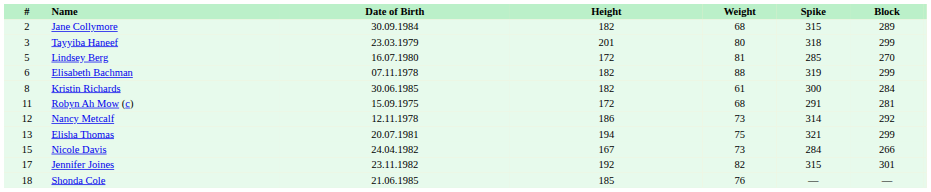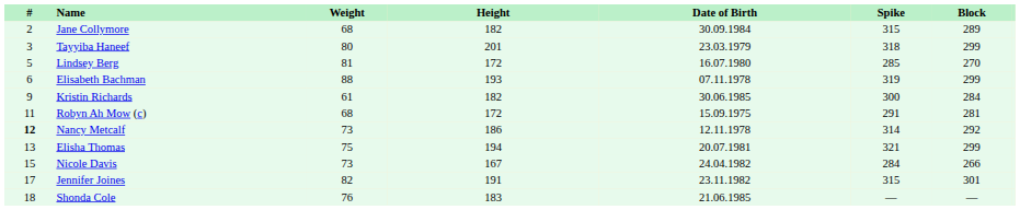 <table border=0 cellpadding=2 cellspacing=0  |- bgcolor=#FFECCE style="text-align:center; font-size:90%;" width=100%>
 <tr bgcolor=#BBF0C9>
 <th width=5%>#</th>
 <th width=25% align=left>Name</th>
+<th width=8%>Weight</th>
+<th width=21%>Height</th>
 <th width=25%>Date of Birth</th>
-<th width=21%>Height</th>
-<th width=8%>Weight</th>
 <th width=8%>Spike</th>
 <th width=8%>Block</th>
 <th></th>
 </tr>
 <tr bgcolor=#E7FAEC>
 <td>2</td>
 <td align=left><a href='#'>Jane Collymore</a></td>
+<td>68</td>
+<td>182</td>
 <td>30.09.1984</td>
-<td>182</td>
-<td>68</td>
 <td>315</td>
 <td>289</td>
 <td></td>
 </tr>
 <tr bgcolor=#E7FAEC>
 <td>3</td>
 <td align=left><a href='#'>Tayyiba Haneef</a></td>
+<td>80</td>
+<td>201</td>
 <td>23.03.1979</td>
-<td>201</td>
-<td>80</td>
 <td>318</td>
 <td>299</td>
 <td></td>
 </tr>
 <tr bgcolor=#E7FAEC>
 <td>5</td>
 <td align=left><a href='#'>Lindsey Berg</a></td>
+<td>81</td>
+<td>172</td>
 <td>16.07.1980</td>
-<td>172</td>
-<td>81</td>
 <td>285</td>
 <td>270</td>
 <td></td>
 </tr>
 <tr bgcolor=#E7FAEC>
 <td>6</td>
 <td align=left><a href='#'>Elisabeth Bachman</a></td>
+<td>88</td>
+<td>193</td>
 <td>07.11.1978</td>
-<td>182</td>
-<td>88</td>
 <td>319</td>
 <td>299</td>
 <td></td>
 </tr>
 <tr bgcolor=#E7FAEC>
-<td>8</td>
+<td>9</td>
 <td align=left><a href='#'>Kristin Richards</a></td>
+<td>61</td>
+<td>182</td>
 <td>30.06.1985</td>
-<td>182</td>
-<td>61</td>
 <td>300</td>
 <td>284</td>
 <td></td>
 </tr>
 <tr bgcolor=#E7FAEC>
 <td>11</td>
 <td align=left><a href='#'>Robyn Ah Mow</a> (<a href='#'>c</a>)</td>
+<td>68</td>
+<td>172</td>
 <td>15.09.1975</td>
-<td>172</td>
-<td>68</td>
 <td>291</td>
 <td>281</td>
 <td></td>
 </tr>
 <tr bgcolor=#E7FAEC>
-<td>12</td>
+<td><strong>12</strong></td>
 <td align=left><a href='#'>Nancy Metcalf</a></td>
+<td>73</td>
+<td>186</td>
 <td>12.11.1978</td>
-<td>186</td>
-<td>73</td>
 <td>314</td>
 <td>292</td>
 <td></td>
 </tr>
 <tr bgcolor=#E7FAEC>
 <td>13</td>
 <td align=left><a href='#'>Elisha Thomas</a></td>
+<td>75</td>
+<td>194</td>
 <td>20.07.1981</td>
-<td>194</td>
-<td>75</td>
 <td>321</td>
 <td>299</td>
 <td></td>
 </tr>
 <tr bgcolor=#E7FAEC>
 <td>15</td>
 <td align=left><a href='#'>Nicole Davis</a></td>
+<td>73</td>
+<td>167</td>
 <td>24.04.1982</td>
-<td>167</td>
-<td>73</td>
 <td>284</td>
 <td>266</td>
 <td></td>
 </tr>
 <tr bgcolor=#E7FAEC>
 <td>17</td>
 <td align=left><a href='#'>Jennifer Joines</a></td>
+<td>82</td>
+<td>191</td>
 <td>23.11.1982</td>
-<td>192</td>
-<td>82</td>
 <td>315</td>
 <td>301</td>
 <td></td>
 </tr>
 <tr bgcolor=#E7FAEC>
 <td>18</td>
 <td align=left><a href='#'>Shonda Cole</a></td>
+<td>76</td>
+<td>183</td>
 <td>21.06.1985</td>
-<td>185</td>
-<td>76</td>
 <td>—</td>
 <td>—</td>
 <td></td>
 </tr>
 </table>
